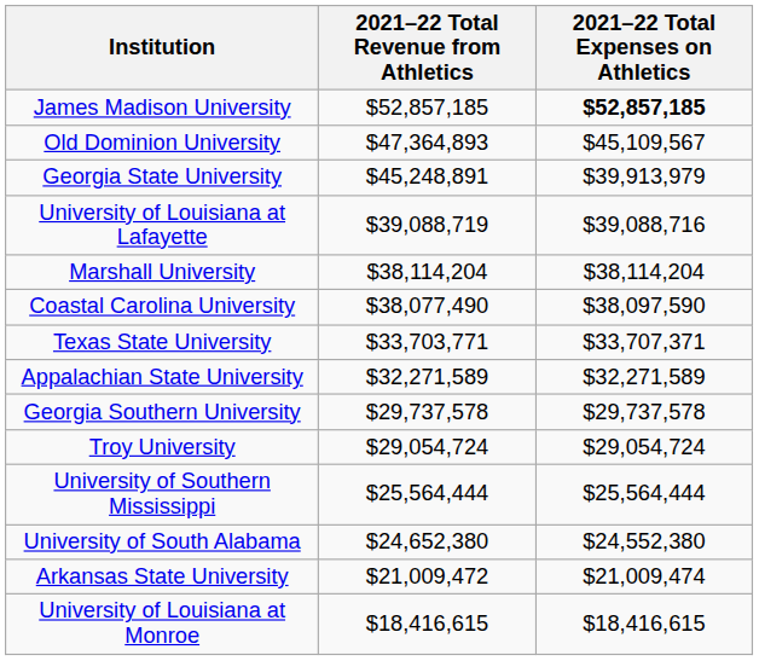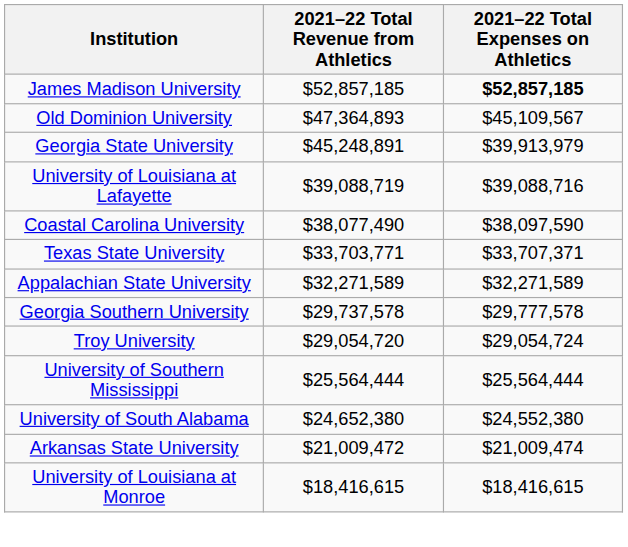 <table class="wikitable sortable" style="text-align: center">
 <tr>
 <th style="width:220px;">Institution</th>
 <th style="width:150px;">2021–22 Total Revenue from Athletics</th>
 <th style="width:150px;">2021–22 Total Expenses on Athletics</th>
 </tr>
 <tr>
 <td><a href='#'>James Madison University</a></td>
 <td>$52,857,185</td>
 <td><strong>$52,857,185</strong></td>
 </tr>
 <tr>
 <td><a href='#'>Old Dominion University</a></td>
 <td>$47,364,893</td>
 <td>$45,109,567</td>
 </tr>
 <tr>
 <td><a href='#'>Georgia State University</a></td>
 <td>$45,248,891</td>
 <td>$39,913,979</td>
 </tr>
 <tr>
 <td><a href='#'>University of Louisiana at Lafayette</a></td>
 <td>$39,088,719</td>
 <td>$39,088,716</td>
 </tr>
 <tr>
-<td><a href='#'>Marshall University</a></td>
-<td>$38,114,204</td>
-<td>$38,114,204</td>
-</tr>
-<tr>
 <td><a href='#'>Coastal Carolina University</a></td>
 <td>$38,077,490</td>
 <td>$38,097,590</td>
 </tr>
 <tr>
 <td><a href='#'>Texas State University</a></td>
 <td>$33,703,771</td>
 <td>$33,707,371</td>
 </tr>
 <tr>
 <td><a href='#'>Appalachian State University</a></td>
 <td>$32,271,589</td>
 <td>$32,271,589</td>
 </tr>
 <tr>
 <td><a href='#'>Georgia Southern University</a></td>
 <td>$29,737,578</td>
-<td>$29,737,578</td>
+<td>$29,777,578</td>
 </tr>
 <tr>
 <td><a href='#'>Troy University</a></td>
-<td>$29,054,724</td>
+<td>$29,054,720</td>
 <td>$29,054,724</td>
 </tr>
 <tr>
 <td><a href='#'>University of Southern Mississippi</a></td>
 <td>$25,564,444</td>
 <td>$25,564,444</td>
 </tr>
 <tr>
 <td><a href='#'>University of South Alabama</a></td>
 <td>$24,652,380</td>
 <td>$24,552,380</td>
 </tr>
 <tr>
 <td><a href='#'>Arkansas State University</a></td>
 <td>$21,009,472</td>
 <td>$21,009,474</td>
 </tr>
 <tr>
 <td><a href='#'>University of Louisiana at Monroe</a></td>
 <td>$18,416,615</td>
 <td>$18,416,615</td>
 </tr>
 </table>
